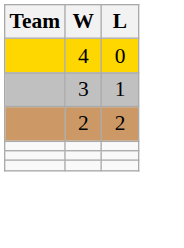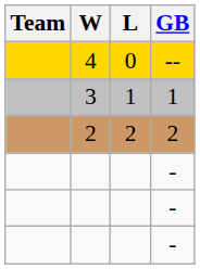 <table class="wikitable" style="text-align:center;">
 <tr>
 <th>Team</th>
 <th width=20px>W</th>
 <th width=20px>L</th>
+<th width=20px><a href='#'>GB</a></th>
 </tr>
 <tr bgcolor=gold>
 <td align="left"></td>
 <td>4</td>
 <td>0</td>
+<td>--</td>
 </tr>
 <tr bgcolor=silver>
 <td align="left"></td>
 <td>3</td>
 <td>1</td>
+<td>1</td>
 </tr>
 <tr bgcolor=CC9966>
 <td align="left"></td>
+<td>2</td>
 <td>2</td>
 <td>2</td>
 </tr>
 <tr>
 <td align="left"></td>
 <td></td>
 <td></td>
+<td>-</td>
 </tr>
 <tr>
 <td align="left"></td>
 <td></td>
 <td></td>
+<td>-</td>
 </tr>
 <tr>
 <td align="left"></td>
 <td></td>
 <td></td>
+<td>-</td>
 </tr>
 </table>
